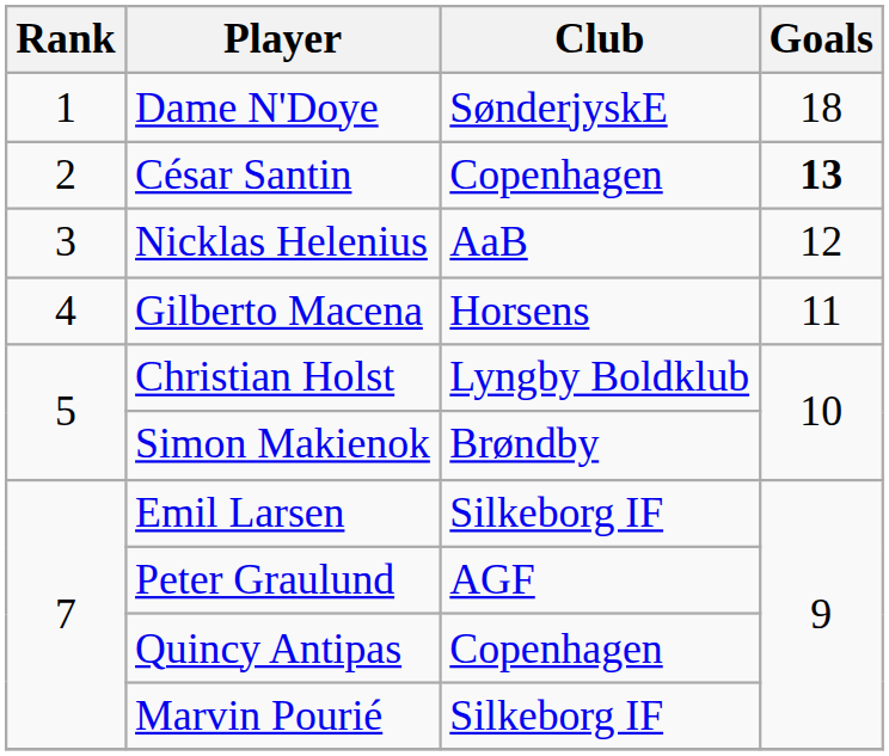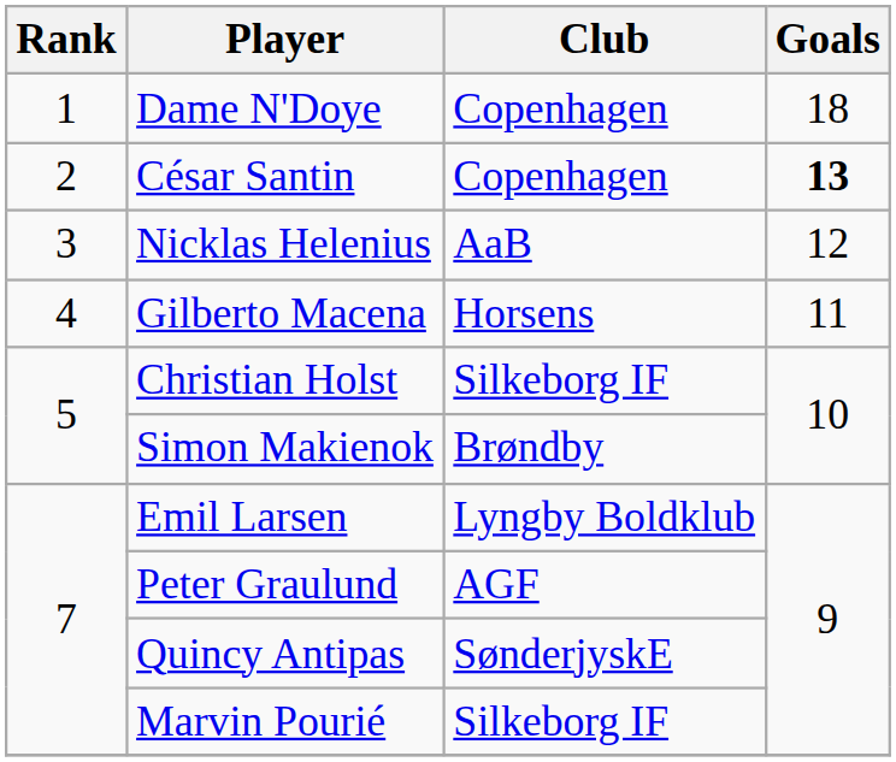 <table class="wikitable" style="text-align:center">
 <tr>
 <th>Rank</th>
 <th>Player</th>
 <th>Club</th>
 <th>Goals</th>
 </tr>
 <tr>
 <td rowspan=1>1</td>
 <td align="left"> <a href='#'>Dame N'Doye</a></td>
-<td align="left"><a href='#'>SønderjyskE</a></td>
+<td align="left"><a href='#'>Copenhagen</a></td>
 <td rowspan=1>18</td>
 </tr>
 <tr>
 <td rowspan=1>2</td>
 <td align="left"> <a href='#'>César Santin</a></td>
 <td align="left"><a href='#'>Copenhagen</a></td>
 <td rowspan=1><strong>13</strong></td>
 </tr>
 <tr>
 <td rowspan=1>3</td>
 <td align="left"> <a href='#'>Nicklas Helenius</a></td>
 <td align="left"><a href='#'>AaB</a></td>
 <td rowspan=1>12</td>
 </tr>
 <tr>
 <td rowspan=1>4</td>
 <td align="left"> <a href='#'>Gilberto Macena</a></td>
 <td align="left"><a href='#'>Horsens</a></td>
 <td rowspan=1>11</td>
 </tr>
 <tr>
 <td rowspan=2>5</td>
 <td align="left"> <a href='#'>Christian Holst</a></td>
-<td align="left"><a href='#'>Lyngby Boldklub</a></td>
+<td align="left"><a href='#'>Silkeborg IF</a></td>
 <td rowspan=2>10</td>
 </tr>
 <tr>
 <td align="left"> <a href='#'>Simon Makienok</a></td>
 <td align="left"><a href='#'>Brøndby</a></td>
 </tr>
 <tr>
 <td rowspan=4>7</td>
 <td align="left"> <a href='#'>Emil Larsen</a></td>
-<td align="left"><a href='#'>Silkeborg IF</a></td>
+<td align="left"><a href='#'>Lyngby Boldklub</a></td>
 <td rowspan=4>9</td>
 </tr>
 <tr>
 <td align="left"> <a href='#'>Peter Graulund</a></td>
 <td align="left"><a href='#'>AGF</a></td>
 </tr>
 <tr>
 <td align="left"> <a href='#'>Quincy Antipas</a></td>
-<td align="left"><a href='#'>Copenhagen</a></td>
+<td align="left"><a href='#'>SønderjyskE</a></td>
 </tr>
 <tr>
 <td align="left"> <a href='#'>Marvin Pourié</a></td>
 <td align="left"><a href='#'>Silkeborg IF</a></td>
 </tr>
 <tr>
 </tr>
 </table>
